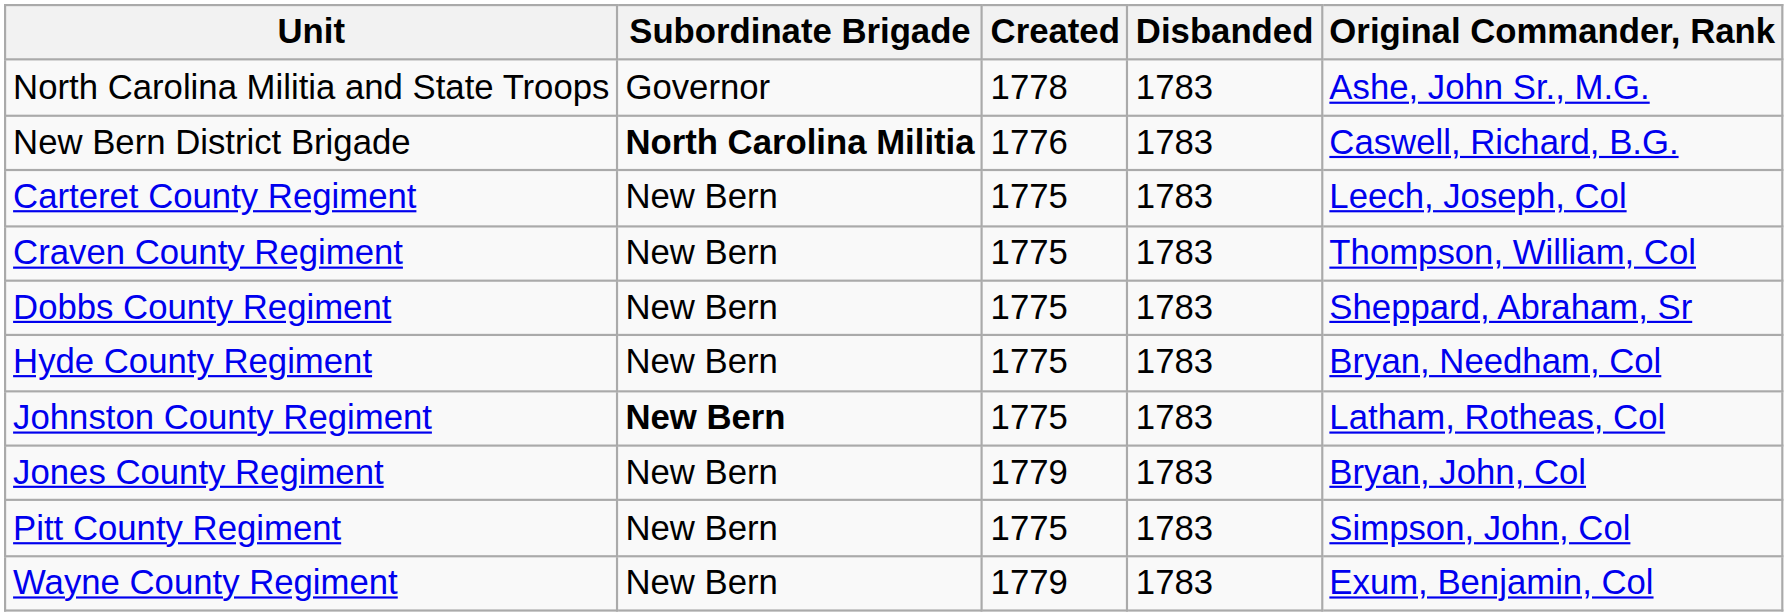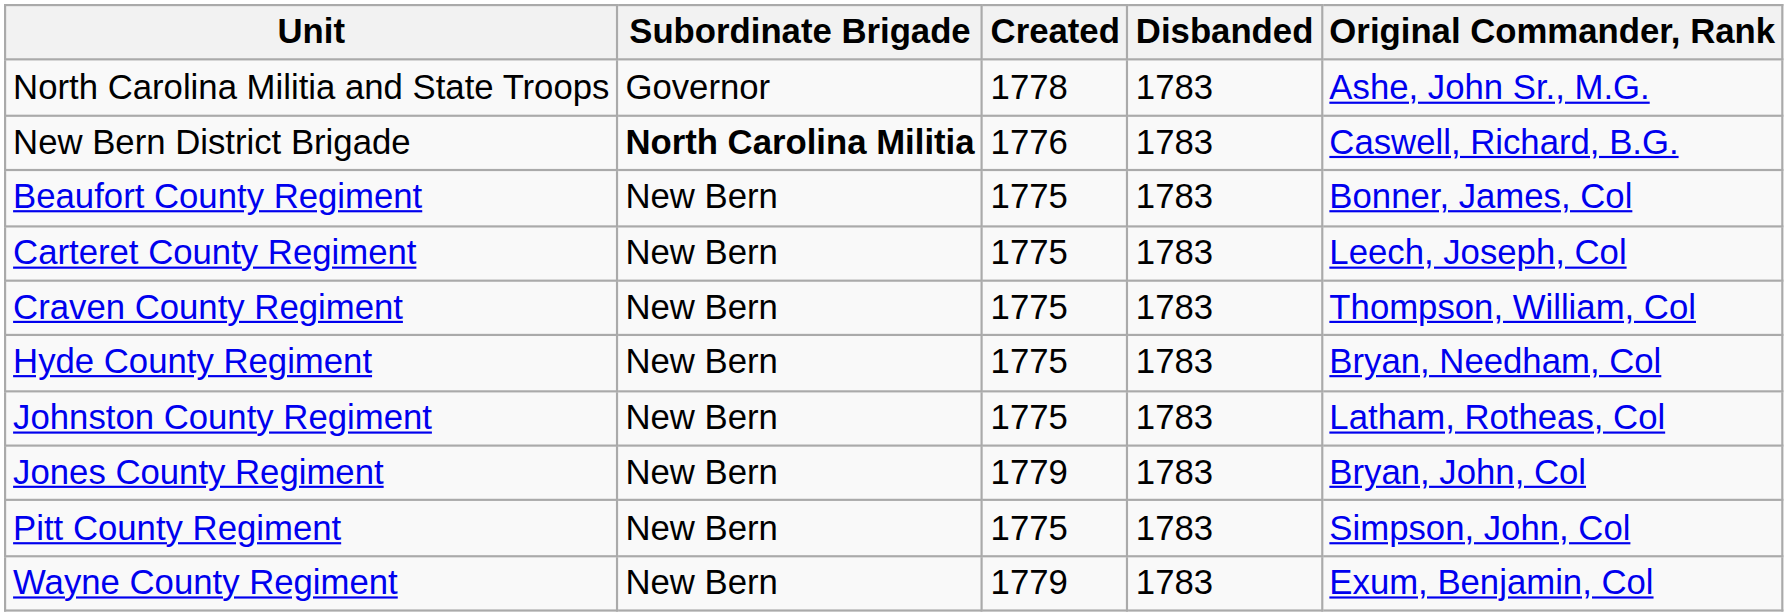 <table class="wikitable sortable">
 <tr>
 <th>Unit</th>
 <th>Subordinate Brigade</th>
 <th>Created</th>
 <th>Disbanded</th>
 <th>Original Commander, Rank</th>
 </tr>
 <tr>
 <td>North Carolina Militia and State Troops</td>
 <td>Governor</td>
 <td>1778</td>
 <td>1783</td>
 <td><a href='#'>Ashe, John Sr., M.G.</a></td>
 </tr>
 <tr>
 <td>New Bern District Brigade</td>
 <td><strong>North Carolina Militia</strong></td>
 <td>1776</td>
 <td>1783</td>
 <td><a href='#'>Caswell, Richard, B.G.</a></td>
 </tr>
 <tr>
+<td><a href='#'>Beaufort County Regiment</a></td>
+<td>New Bern</td>
+<td>1775</td>
+<td>1783</td>
+<td><a href='#'>Bonner, James, Col</a></td>
+</tr>
+<tr>
 <td><a href='#'>Carteret County Regiment</a></td>
 <td>New Bern</td>
 <td>1775</td>
 <td>1783</td>
 <td><a href='#'>Leech, Joseph, Col</a></td>
 </tr>
 <tr>
 <td><a href='#'>Craven County Regiment</a></td>
 <td>New Bern</td>
 <td>1775</td>
 <td>1783</td>
 <td><a href='#'>Thompson, William, Col</a></td>
 </tr>
 <tr>
-<td><a href='#'>Dobbs County Regiment</a></td>
-<td>New Bern</td>
-<td>1775</td>
-<td>1783</td>
-<td><a href='#'>Sheppard, Abraham, Sr</a></td>
-</tr>
-<tr>
 <td><a href='#'>Hyde County Regiment</a></td>
 <td>New Bern</td>
 <td>1775</td>
 <td>1783</td>
 <td><a href='#'>Bryan, Needham, Col</a></td>
 </tr>
 <tr>
 <td><a href='#'>Johnston County Regiment</a></td>
-<td><strong>New Bern</strong></td>
+<td>New Bern</td>
 <td>1775</td>
 <td>1783</td>
 <td><a href='#'>Latham, Rotheas, Col</a></td>
 </tr>
 <tr>
 <td><a href='#'>Jones County Regiment</a></td>
 <td>New Bern</td>
 <td>1779</td>
 <td>1783</td>
 <td><a href='#'>Bryan, John, Col</a></td>
 </tr>
 <tr>
 <td><a href='#'>Pitt County Regiment</a></td>
 <td>New Bern</td>
 <td>1775</td>
 <td>1783</td>
 <td><a href='#'>Simpson, John, Col</a></td>
 </tr>
 <tr>
 <td><a href='#'>Wayne County Regiment</a></td>
 <td>New Bern</td>
 <td>1779</td>
 <td>1783</td>
 <td><a href='#'>Exum, Benjamin, Col</a></td>
 </tr>
 </table>
